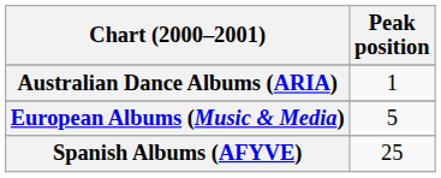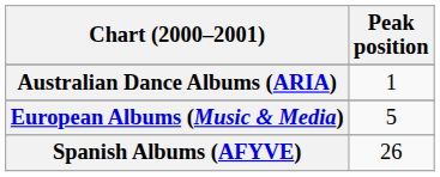 <table class="wikitable sortable plainrowheaders" style="text-align:center">
 <tr>
 <th scope="col">Chart (2000–2001)</th>
 <th scope="col">Peak<br>position</th>
 </tr>
 <tr>
 </tr>
 <tr>
 <th scope="row">Australian Dance Albums (<a href='#'>ARIA</a>)</th>
 <td>1</td>
 </tr>
 <tr>
 </tr>
 <tr>
 </tr>
 <tr>
 </tr>
 <tr>
 </tr>
 <tr>
 </tr>
 <tr>
 <th scope="row"><a href='#'>European Albums</a> (<em><a href='#'>Music & Media</a></em>)</th>
 <td>5</td>
 </tr>
 <tr>
 </tr>
 <tr>
 </tr>
 <tr>
 </tr>
 <tr>
 </tr>
 <tr>
 </tr>
 <tr>
 </tr>
 <tr>
 </tr>
 <tr>
 </tr>
 <tr>
 </tr>
 <tr>
 <th scope="row">Spanish Albums (<a href='#'>AFYVE</a>)</th>
-<td>25</td>
+<td>26</td>
 </tr>
 <tr>
 </tr>
 <tr>
 </tr>
 <tr>
 </tr>
 <tr>
 </tr>
 </table>
